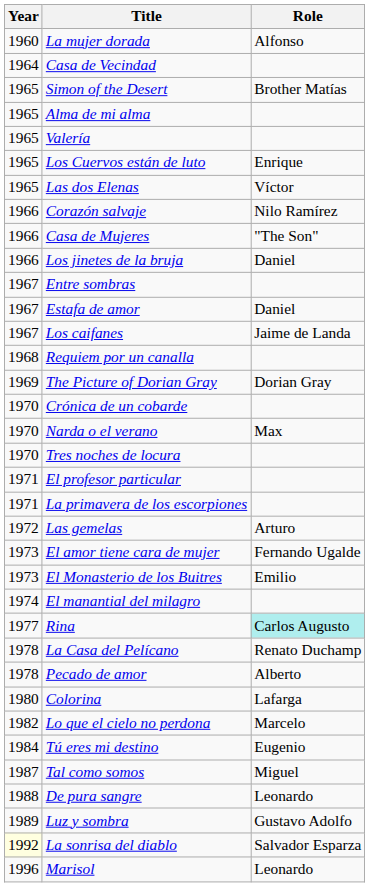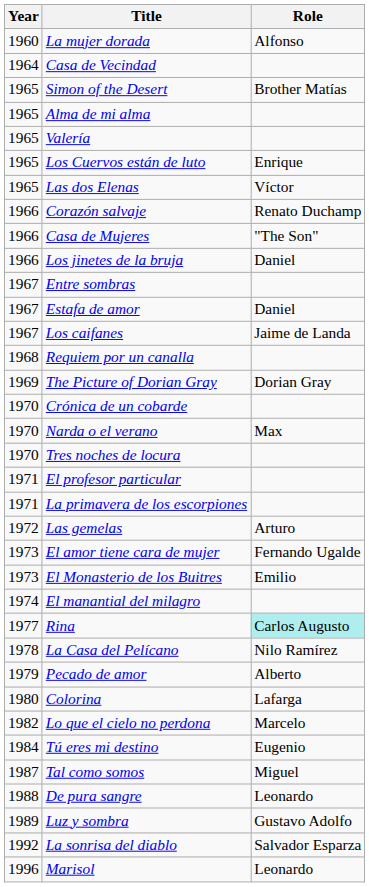 <table class="wikitable">
 <tr>
 <th>Year</th>
 <th>Title</th>
 <th>Role</th>
 </tr>
 <tr>
 <td>1960</td>
 <td><em><a href='#'>La mujer dorada</a></em></td>
 <td>Alfonso</td>
 </tr>
 <tr>
 <td>1964</td>
 <td><em><a href='#'>Casa de Vecindad</a></em></td>
 <td></td>
 </tr>
 <tr>
 <td>1965</td>
 <td><em><a href='#'>Simon of the Desert</a></em></td>
 <td>Brother Matías</td>
 </tr>
 <tr>
 <td>1965</td>
 <td><em><a href='#'>Alma de mi alma</a></em></td>
 <td></td>
 </tr>
 <tr>
 <td>1965</td>
 <td><em><a href='#'>Valería</a></em></td>
 <td></td>
 </tr>
 <tr>
 <td>1965</td>
 <td><em><a href='#'>Los Cuervos están de luto</a></em></td>
 <td>Enrique</td>
 </tr>
 <tr>
 <td>1965</td>
 <td><em><a href='#'>Las dos Elenas</a></em></td>
 <td>Víctor</td>
 </tr>
 <tr>
 <td>1966</td>
 <td><em><a href='#'>Corazón salvaje</a></em></td>
-<td>Nilo Ramírez</td>
+<td>Renato Duchamp</td>
 </tr>
 <tr>
 <td>1966</td>
 <td><em><a href='#'>Casa de Mujeres</a></em></td>
 <td>"The Son"</td>
 </tr>
 <tr>
 <td>1966</td>
 <td><em><a href='#'>Los jinetes de la bruja</a></em></td>
 <td>Daniel</td>
 </tr>
 <tr>
 <td>1967</td>
 <td><em><a href='#'>Entre sombras</a></em></td>
 <td></td>
 </tr>
 <tr>
 <td>1967</td>
 <td><em><a href='#'>Estafa de amor</a></em></td>
 <td>Daniel</td>
 </tr>
 <tr>
 <td>1967</td>
 <td><em><a href='#'>Los caifanes</a></em></td>
 <td>Jaime de Landa</td>
 </tr>
 <tr>
 <td>1968</td>
 <td><em><a href='#'>Requiem por un canalla</a></em></td>
 <td></td>
 </tr>
 <tr>
 <td>1969</td>
 <td><em><a href='#'>The Picture of Dorian Gray</a></em></td>
 <td>Dorian Gray</td>
 </tr>
 <tr>
 <td>1970</td>
 <td><em><a href='#'>Crónica de un cobarde</a></em></td>
 <td></td>
 </tr>
 <tr>
 <td>1970</td>
 <td><em><a href='#'>Narda o el verano</a></em></td>
 <td>Max</td>
 </tr>
 <tr>
 <td>1970</td>
 <td><em><a href='#'>Tres noches de locura</a></em></td>
 <td></td>
 </tr>
 <tr>
 <td>1971</td>
 <td><em><a href='#'>El profesor particular</a></em></td>
 <td></td>
 </tr>
 <tr>
 <td>1971</td>
 <td><em><a href='#'>La primavera de los escorpiones</a></em></td>
 <td></td>
 </tr>
 <tr>
 <td>1972</td>
 <td><em><a href='#'>Las gemelas</a></em></td>
 <td>Arturo</td>
 </tr>
 <tr>
 <td>1973</td>
 <td><em><a href='#'>El amor tiene cara de mujer</a></em></td>
 <td>Fernando Ugalde</td>
 </tr>
 <tr>
 <td>1973</td>
 <td><em><a href='#'>El Monasterio de los Buitres</a></em></td>
 <td>Emilio</td>
 </tr>
 <tr>
 <td>1974</td>
 <td><em><a href='#'>El manantial del milagro</a></em></td>
 <td></td>
 </tr>
 <tr>
 <td>1977</td>
 <td><em><a href='#'>Rina</a></em></td>
 <td style="background: paleturquoise;">Carlos Augusto</td>
 </tr>
 <tr>
 <td>1978</td>
 <td><em><a href='#'>La Casa del Pelícano</a></em></td>
-<td>Renato Duchamp</td>
+<td>Nilo Ramírez</td>
 </tr>
 <tr>
-<td>1978</td>
+<td>1979</td>
 <td><em><a href='#'>Pecado de amor</a></em></td>
 <td>Alberto</td>
 </tr>
 <tr>
 <td>1980</td>
 <td><em><a href='#'>Colorina</a></em></td>
 <td>Lafarga</td>
 </tr>
 <tr>
 <td>1982</td>
 <td><em><a href='#'>Lo que el cielo no perdona</a></em></td>
 <td>Marcelo</td>
 </tr>
 <tr>
 <td>1984</td>
 <td><em><a href='#'>Tú eres mi destino</a></em></td>
 <td>Eugenio</td>
 </tr>
 <tr>
 <td>1987</td>
 <td><em><a href='#'>Tal como somos</a></em></td>
 <td>Miguel</td>
 </tr>
 <tr>
 <td>1988</td>
 <td><em><a href='#'>De pura sangre</a></em></td>
 <td>Leonardo</td>
 </tr>
 <tr>
 <td>1989</td>
 <td><em><a href='#'>Luz y sombra</a></em></td>
 <td>Gustavo Adolfo</td>
 </tr>
 <tr>
-<td style="background: lightyellow;">1992</td>
+<td>1992</td>
 <td><em><a href='#'>La sonrisa del diablo</a></em></td>
 <td>Salvador Esparza</td>
 </tr>
 <tr>
 <td>1996</td>
 <td><em><a href='#'>Marisol</a></em></td>
 <td>Leonardo</td>
 </tr>
 </table>
